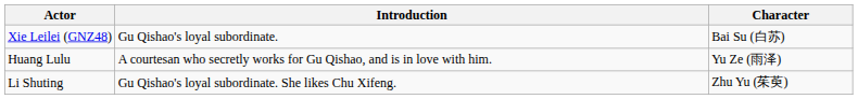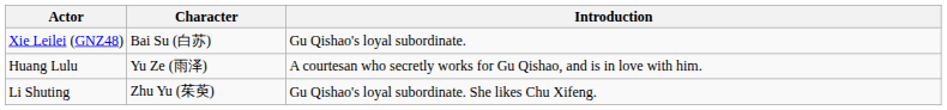 <table class="wikitable">
 <tr>
 <th style="width:13%">Actor</th>
+<th style="width:17%">Character</th>
 <th>Introduction</th>
-<th style="width:17%">Character</th>
 </tr>
 <tr>
 <td><a href='#'>Xie Leilei</a> (<a href='#'>GNZ48</a>)</td>
+<td>Bai Su (白苏)</td>
 <td>Gu Qishao's loyal subordinate.</td>
-<td>Bai Su (白苏)</td>
 </tr>
 <tr>
 <td>Huang Lulu</td>
+<td>Yu Ze (雨泽)</td>
 <td>A courtesan who secretly works for Gu Qishao, and is in love with him.</td>
-<td>Yu Ze (雨泽)</td>
 </tr>
 <tr>
 <td>Li Shuting</td>
+<td>Zhu Yu (茱萸)</td>
 <td>Gu Qishao's loyal subordinate. She likes Chu Xifeng.</td>
-<td>Zhu Yu (茱萸)</td>
 </tr>
 </table>
